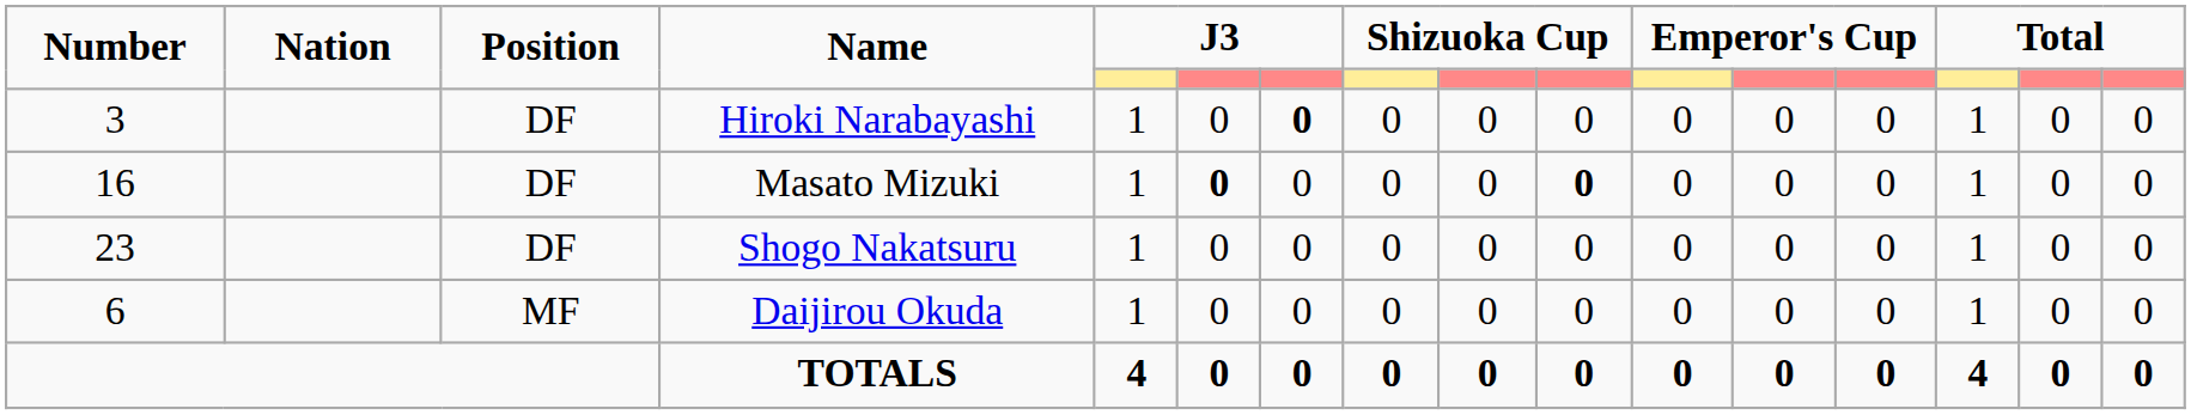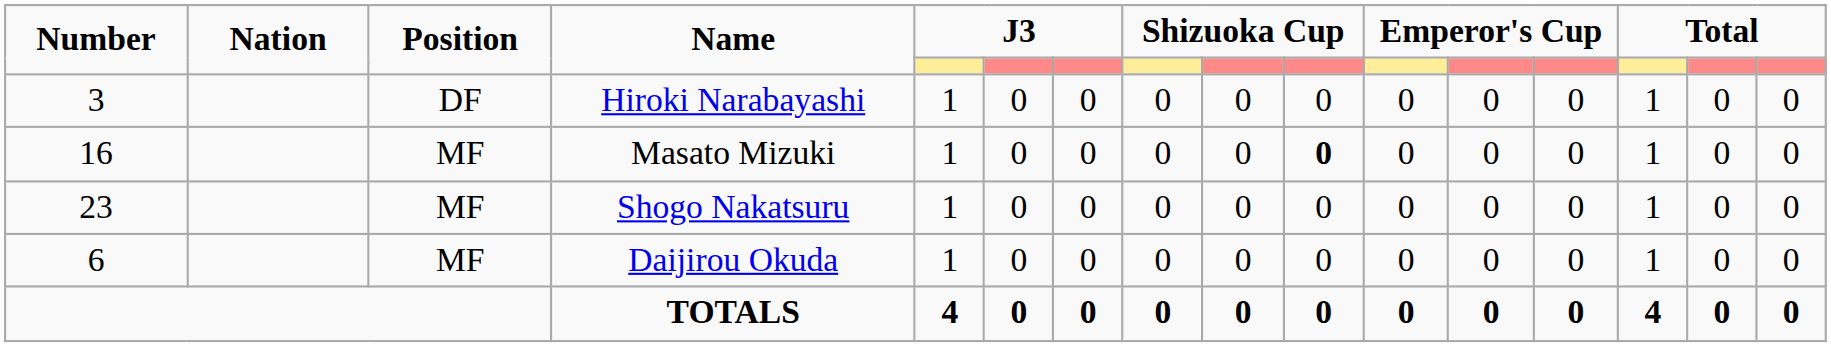 <table class="wikitable" style="font-size: 100%; text-align: center;">
 <tr>
 <td rowspan="2" width="10%" align="center"><strong>Number</strong></td>
 <td rowspan="2" width="10%" align="center"><strong>Nation</strong></td>
 <td rowspan="2" width="10%" align="center"><strong>Position</strong></td>
 <td rowspan="2" width="20%" align="center"><strong>Name</strong></td>
 <td colspan="3" align="center"><strong>J3</strong></td>
 <td colspan="3" align="center"><strong>Shizuoka Cup</strong></td>
 <td colspan="3" align="center"><strong>Emperor's Cup</strong></td>
 <td colspan="3" align="center"><strong>Total</strong></td>
 </tr>
 <tr>
 <th width=60 style="background: #FFEE99"></th>
 <th width=60 style="background: #FF8888"></th>
 <th width=60 style="background: #FF8888"></th>
 <th width=60 style="background: #FFEE99"></th>
 <th width=60 style="background: #FF8888"></th>
 <th width=60 style="background: #FF8888"></th>
 <th width=60 style="background: #FFEE99"></th>
 <th width=60 style="background: #FF8888"></th>
 <th width=60 style="background: #FF8888"></th>
 <th width=60 style="background: #FFEE99"></th>
 <th width=60 style="background: #FF8888"></th>
 <th width=60 style="background: #FF8888"></th>
 </tr>
 <tr>
 <td>3</td>
 <td></td>
 <td>DF</td>
 <td><a href='#'>Hiroki Narabayashi</a></td>
 <td>1</td>
 <td>0</td>
-<td><strong>0</strong></td>
+<td>0</td>
 <td>0</td>
 <td>0</td>
 <td>0</td>
 <td>0</td>
 <td>0</td>
 <td>0</td>
 <td>1</td>
 <td>0</td>
 <td>0</td>
 </tr>
 <tr>
 <td>16</td>
 <td></td>
-<td>DF</td>
+<td>MF</td>
 <td>Masato Mizuki</td>
 <td>1</td>
-<td><strong>0</strong></td>
+<td>0</td>
 <td>0</td>
 <td>0</td>
 <td>0</td>
 <td><strong>0</strong></td>
 <td>0</td>
 <td>0</td>
 <td>0</td>
 <td>1</td>
 <td>0</td>
 <td>0</td>
 </tr>
 <tr>
 <td>23</td>
 <td></td>
-<td>DF</td>
+<td>MF</td>
 <td><a href='#'>Shogo Nakatsuru</a></td>
 <td>1</td>
 <td>0</td>
 <td>0</td>
 <td>0</td>
 <td>0</td>
 <td>0</td>
 <td>0</td>
 <td>0</td>
 <td>0</td>
 <td>1</td>
 <td>0</td>
 <td>0</td>
 </tr>
 <tr>
 <td>6</td>
 <td></td>
 <td>MF</td>
 <td><a href='#'>Daijirou Okuda</a></td>
 <td>1</td>
 <td>0</td>
 <td>0</td>
 <td>0</td>
 <td>0</td>
 <td>0</td>
 <td>0</td>
 <td>0</td>
 <td>0</td>
 <td>1</td>
 <td>0</td>
 <td>0</td>
 </tr>
 <tr>
 <td colspan="3"></td>
 <td><strong>TOTALS</strong></td>
 <td><strong>4</strong></td>
 <td><strong>0</strong></td>
 <td><strong>0</strong></td>
 <td><strong>0</strong></td>
 <td><strong>0</strong></td>
 <td><strong>0</strong></td>
 <td><strong>0</strong></td>
 <td><strong>0</strong></td>
 <td><strong>0</strong></td>
 <td><strong>4</strong></td>
 <td><strong>0</strong></td>
 <td><strong>0</strong></td>
 </tr>
 </table>
